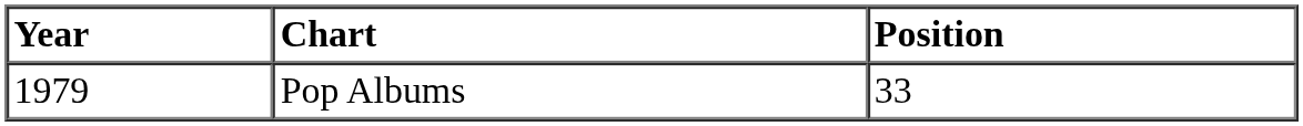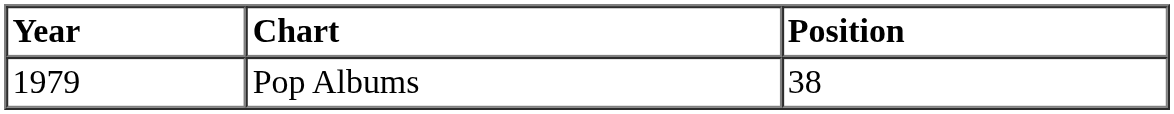 <table border=1 cellspacing=0 cellpadding=2 width="550px">
 <tr>
 <th align="left">Year</th>
 <th align="left">Chart</th>
 <th align="left">Position</th>
 </tr>
 <tr>
 <td align="left">1979</td>
 <td align="left">Pop Albums</td>
-<td align="left">33</td>
+<td align="left">38</td>
 </tr>
 <tr>
 </tr>
 </table>
